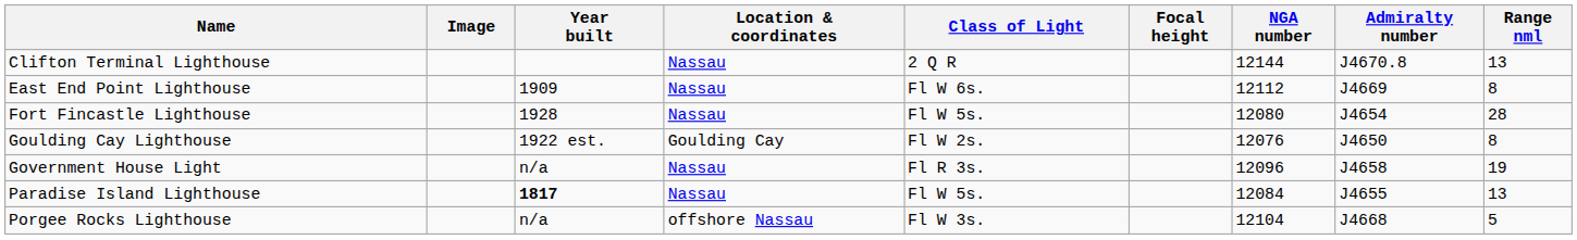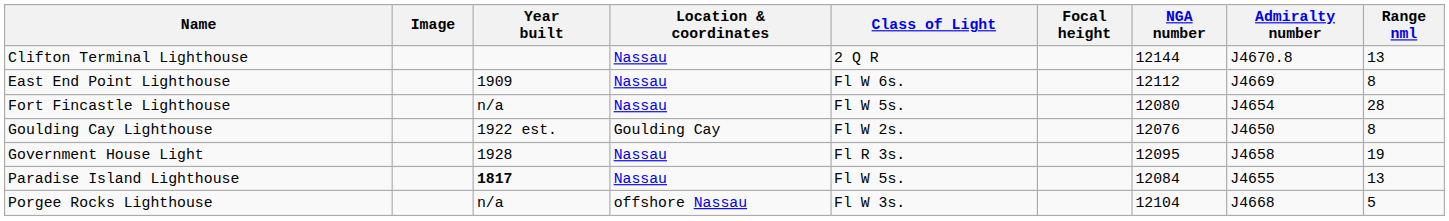 <table class="wikitable sortable" style="width:100%">
 <tr>
 <th>Name</th>
 <th>Image</th>
 <th>Year<br>built</th>
 <th>Location &<br> coordinates</th>
 <th><a href='#'>Class of Light</a><br></th>
 <th>Focal<br>height<br></th>
 <th><a href='#'>NGA</a><br>number<br></th>
 <th><a href='#'>Admiralty</a><br>number<br></th>
 <th>Range<br><a href='#'>nml</a><br></th>
 </tr>
 <tr>
 <td>Clifton Terminal Lighthouse</td>
 <td></td>
 <td></td>
 <td><a href='#'>Nassau</a><br> </td>
 <td>2 Q R</td>
 <td></td>
 <td>12144</td>
 <td>J4670.8</td>
 <td>13</td>
 </tr>
 <tr>
 <td>East End Point Lighthouse</td>
 <td></td>
 <td>1909</td>
 <td><a href='#'>Nassau</a><br></td>
 <td>Fl W 6s.</td>
 <td></td>
 <td>12112</td>
 <td>J4669</td>
 <td>8</td>
 </tr>
 <tr>
 <td>Fort Fincastle Lighthouse</td>
 <td></td>
-<td>1928</td>
+<td>n/a</td>
 <td><a href='#'>Nassau</a><br></td>
 <td>Fl W 5s.</td>
 <td></td>
 <td>12080</td>
 <td>J4654</td>
 <td>28</td>
 </tr>
 <tr>
 <td>Goulding Cay Lighthouse</td>
 <td></td>
 <td>1922 est.</td>
 <td>Goulding Cay<br></td>
 <td>Fl W 2s.</td>
 <td></td>
 <td>12076</td>
 <td>J4650</td>
 <td>8</td>
 </tr>
 <tr>
 <td>Government House Light</td>
 <td></td>
-<td>n/a</td>
+<td>1928</td>
 <td><a href='#'>Nassau</a><br></td>
 <td>Fl R 3s.</td>
 <td></td>
-<td>12096</td>
+<td>12095</td>
 <td>J4658</td>
 <td>19</td>
 </tr>
 <tr>
 <td>Paradise Island Lighthouse</td>
 <td></td>
 <td><strong>1817</strong></td>
 <td><a href='#'>Nassau</a><br></td>
 <td>Fl W 5s.</td>
 <td></td>
 <td>12084</td>
 <td>J4655</td>
 <td>13</td>
 </tr>
 <tr>
 <td>Porgee Rocks Lighthouse</td>
 <td></td>
 <td>n/a</td>
 <td>offshore <a href='#'>Nassau</a><br> </td>
 <td>Fl W 3s.</td>
 <td></td>
 <td>12104</td>
 <td>J4668</td>
 <td>5</td>
 </tr>
 </table>
